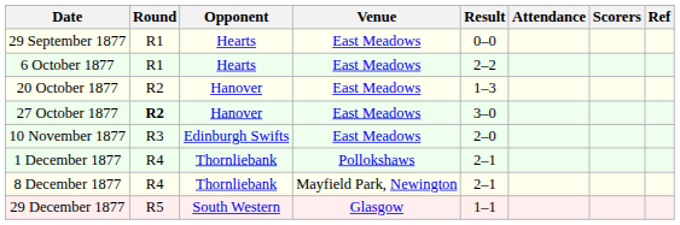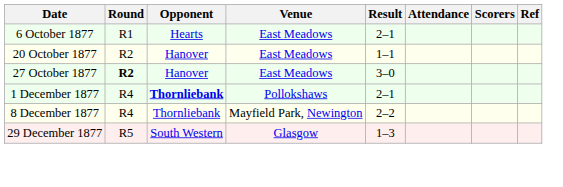 <table class="wikitable unsortable" style="font-size:100%; text-align:center">
 <tr>
 <th>Date</th>
 <th>Round</th>
 <th>Opponent</th>
 <th>Venue</th>
 <th>Result</th>
 <th>Attendance</th>
 <th>Scorers</th>
 <th>Ref</th>
 </tr>
-<tr bgcolor = "#FFFFEE">
-<td>29 September 1877</td>
-<td>R1</td>
-<td><a href='#'>Hearts</a></td>
-<td><a href='#'>East Meadows</a></td>
-<td>0–0</td>
-<td></td>
-<td></td>
-<td></td>
-</tr>
 <tr bgcolor = "#EEFFEE">
 <td>6 October 1877</td>
 <td>R1</td>
 <td><a href='#'>Hearts</a></td>
 <td><a href='#'>East Meadows</a></td>
-<td>2–2</td>
+<td>2–1</td>
 <td></td>
 <td></td>
 <td></td>
 </tr>
 <tr bgcolor = "#FFFFEE">
 <td>20 October 1877</td>
 <td>R2</td>
 <td><a href='#'>Hanover</a></td>
 <td><a href='#'>East Meadows</a></td>
-<td>1–3</td>
+<td>1–1</td>
 <td></td>
 <td></td>
 <td></td>
 </tr>
 <tr bgcolor = "#EEFFEE">
 <td>27 October 1877</td>
 <td><strong>R2</strong></td>
 <td><a href='#'>Hanover</a></td>
 <td><a href='#'>East Meadows</a></td>
 <td>3–0</td>
 <td></td>
 <td></td>
 <td></td>
 </tr>
 <tr bgcolor = "#EEFFEE">
-<td>10 November 1877</td>
-<td>R3</td>
-<td><a href='#'>Edinburgh Swifts</a></td>
-<td><a href='#'>East Meadows</a></td>
-<td>2–0</td>
-<td></td>
-<td></td>
-<td></td>
-</tr>
-<tr bgcolor = "#EEFFEE">
 <td>1 December 1877</td>
 <td>R4</td>
-<td><a href='#'>Thornliebank</a></td>
+<td><strong><a href='#'>Thornliebank</a></strong></td>
 <td><a href='#'>Pollokshaws</a></td>
 <td>2–1</td>
 <td></td>
 <td></td>
 <td></td>
 </tr>
 <tr bgcolor = "#FFFFEE">
 <td>8 December 1877</td>
 <td>R4</td>
 <td><a href='#'>Thornliebank</a></td>
 <td>Mayfield Park, <a href='#'>Newington</a></td>
-<td>2–1</td>
+<td>2–2</td>
 <td></td>
 <td></td>
 <td></td>
 </tr>
 <tr bgcolor = "#FFEEEE">
 <td>29 December 1877</td>
 <td>R5</td>
 <td><a href='#'>South Western</a></td>
 <td><a href='#'>Glasgow</a></td>
-<td>1–1</td>
+<td>1–3</td>
 <td></td>
 <td></td>
 <td></td>
 </tr>
 </table>
